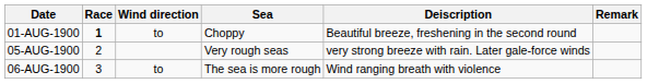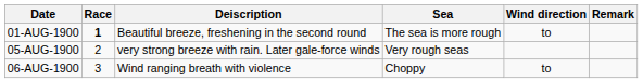 <table class="wikitable" style="text-align:right; font-size:90%">
 <tr>
 <th>Date</th>
 <th>Race</th>
+<th>Deiscription</th>
+<th>Sea</th>
 <th>Wind direction</th>
-<th>Sea</th>
-<th>Deiscription</th>
 <th>Remark</th>
 </tr>
 <tr>
 <td>01-AUG-1900</td>
 <td align=center><strong>1</strong></td>
+<td align=left>Beautiful breeze, freshening in the second round</td>
+<td align=left>The sea is more rough</td>
 <td align=center> to </td>
-<td align=left>Choppy</td>
-<td align=left>Beautiful breeze, freshening in the second round</td>
 <td></td>
 </tr>
 <tr>
 <td>05-AUG-1900</td>
 <td align=center>2</td>
+<td align=left>very strong breeze with rain. Later gale-force winds</td>
+<td align=left>Very rough seas</td>
 <td align=center></td>
-<td align=left>Very rough seas</td>
-<td align=left>very strong breeze with rain. Later gale-force winds</td>
 <td></td>
 </tr>
 <tr>
 <td>06-AUG-1900</td>
 <td align=center>3</td>
+<td align=left>Wind ranging breath with violence</td>
+<td align=left>Choppy</td>
 <td align=center> to </td>
-<td align=left>The sea is more rough</td>
-<td align=left>Wind ranging breath with violence</td>
 <td></td>
 </tr>
 </table>
